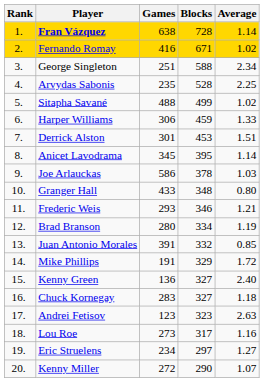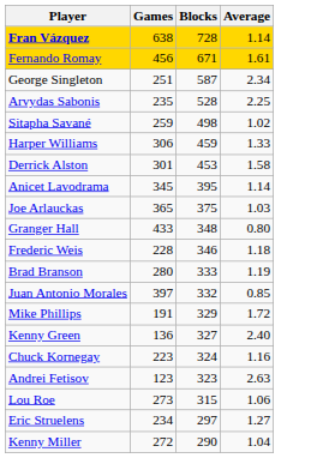 <table class="wikitable sortable">
 <tr>
-<th>Rank</th>
 <th>Player</th>
 <th>Games</th>
 <th>Blocks</th>
 <th>Average</th>
 </tr>
 <tr style="background:gold;">
-<td style="text-align:center;">1. </td>
 <td> <strong><a href='#'>Fran Vázquez</a></strong></td>
 <td style="text-align:right;"> 638</td>
 <td style="text-align:right;"> 728</td>
 <td style="text-align:right;"> 1.14</td>
 </tr>
 <tr style="background:gold;">
-<td style="text-align:center;">2. </td>
 <td> <a href='#'>Fernando Romay</a></td>
-<td style="text-align:right;"> 416</td>
+<td style="text-align:right;"> 456</td>
 <td style="text-align:right;"> 671</td>
-<td style="text-align:right;"> 1.02</td>
+<td style="text-align:right;"> 1.61</td>
 </tr>
 <tr>
-<td style="text-align:center;">3. </td>
 <td> George Singleton</td>
 <td style="text-align:right;"> 251</td>
-<td style="text-align:right;"> 588</td>
+<td style="text-align:right;"> 587</td>
 <td style="text-align:right;"> 2.34</td>
 </tr>
 <tr>
-<td style="text-align:center;">4. </td>
 <td> <a href='#'>Arvydas Sabonis</a></td>
 <td style="text-align:right;"> 235</td>
 <td style="text-align:right;"> 528</td>
 <td style="text-align:right;"> 2.25</td>
 </tr>
 <tr>
-<td style="text-align:center;">5. </td>
 <td> <a href='#'>Sitapha Savané</a></td>
-<td style="text-align:right;"> 488</td>
-<td style="text-align:right;"> 499</td>
+<td style="text-align:right;"> 259</td>
+<td style="text-align:right;"> 498</td>
 <td style="text-align:right;"> 1.02</td>
 </tr>
 <tr>
-<td style="text-align:center;">6. </td>
 <td> <a href='#'>Harper Williams</a></td>
 <td style="text-align:right;"> 306</td>
 <td style="text-align:right;"> 459</td>
 <td style="text-align:right;"> 1.33</td>
 </tr>
 <tr>
-<td style="text-align:center;">7. </td>
 <td> <a href='#'>Derrick Alston</a></td>
 <td style="text-align:right;"> 301</td>
 <td style="text-align:right;"> 453</td>
-<td style="text-align:right;"> 1.51</td>
+<td style="text-align:right;"> 1.58</td>
 </tr>
 <tr>
-<td style="text-align:center;">8. </td>
 <td> <a href='#'>Anicet Lavodrama</a></td>
 <td style="text-align:right;"> 345</td>
 <td style="text-align:right;"> 395</td>
 <td style="text-align:right;"> 1.14</td>
 </tr>
 <tr>
-<td style="text-align:center;">9. </td>
 <td> <a href='#'>Joe Arlauckas</a></td>
-<td style="text-align:right;"> 586</td>
-<td style="text-align:right;"> 378</td>
+<td style="text-align:right;"> 365</td>
+<td style="text-align:right;"> 375</td>
 <td style="text-align:right;"> 1.03</td>
 </tr>
 <tr>
-<td style="text-align:center;">10. </td>
 <td> <a href='#'>Granger Hall</a></td>
 <td style="text-align:right;"> 433</td>
 <td style="text-align:right;"> 348</td>
 <td style="text-align:right;"> 0.80</td>
 </tr>
 <tr>
-<td style="text-align:center;">11. </td>
 <td> <a href='#'>Frederic Weis</a></td>
-<td style="text-align:right;"> 293</td>
+<td style="text-align:right;"> 228</td>
 <td style="text-align:right;"> 346</td>
-<td style="text-align:right;"> 1.21</td>
+<td style="text-align:right;"> 1.18</td>
 </tr>
 <tr>
-<td style="text-align:center;">12. </td>
 <td> <a href='#'>Brad Branson</a></td>
 <td style="text-align:right;"> 280</td>
-<td style="text-align:right;"> 334</td>
+<td style="text-align:right;"> 333</td>
 <td style="text-align:right;"> 1.19</td>
 </tr>
 <tr>
-<td style="text-align:center;">13. </td>
 <td> <a href='#'>Juan Antonio Morales</a></td>
-<td style="text-align:right;"> 391</td>
+<td style="text-align:right;"> 397</td>
 <td style="text-align:right;"> 332</td>
 <td style="text-align:right;"> 0.85</td>
 </tr>
 <tr>
-<td style="text-align:center;">14. </td>
 <td> <a href='#'>Mike Phillips</a></td>
 <td style="text-align:right;"> 191</td>
 <td style="text-align:right;"> 329</td>
 <td style="text-align:right;"> 1.72</td>
 </tr>
 <tr>
-<td style="text-align:center;">15. </td>
 <td> <a href='#'>Kenny Green</a></td>
 <td style="text-align:right;"> 136</td>
 <td style="text-align:right;"> 327</td>
 <td style="text-align:right;"> 2.40</td>
 </tr>
 <tr>
-<td style="text-align:center;">16. </td>
 <td> <a href='#'>Chuck Kornegay</a></td>
-<td style="text-align:right;"> 283</td>
-<td style="text-align:right;"> 327</td>
-<td style="text-align:right;"> 1.18</td>
+<td style="text-align:right;"> 223</td>
+<td style="text-align:right;"> 324</td>
+<td style="text-align:right;"> 1.16</td>
 </tr>
 <tr>
-<td style="text-align:center;">17. </td>
 <td> <a href='#'>Andrei Fetisov</a></td>
 <td style="text-align:right;"> 123</td>
 <td style="text-align:right;"> 323</td>
 <td style="text-align:right;"> 2.63</td>
 </tr>
 <tr>
-<td style="text-align:center;">18. </td>
 <td> <a href='#'>Lou Roe</a></td>
 <td style="text-align:right;"> 273</td>
-<td style="text-align:right;"> 317</td>
-<td style="text-align:right;"> 1.16</td>
+<td style="text-align:right;"> 315</td>
+<td style="text-align:right;"> 1.06</td>
 </tr>
 <tr>
-<td style="text-align:center;">19. </td>
 <td> <a href='#'>Eric Struelens</a></td>
 <td style="text-align:right;"> 234</td>
 <td style="text-align:right;"> 297</td>
 <td style="text-align:right;"> 1.27</td>
 </tr>
 <tr>
-<td style="text-align:center;">20. </td>
 <td> <a href='#'>Kenny Miller</a></td>
 <td style="text-align:right;"> 272</td>
 <td style="text-align:right;"> 290</td>
-<td style="text-align:right;"> 1.07</td>
+<td style="text-align:right;"> 1.04</td>
 </tr>
 </table>
